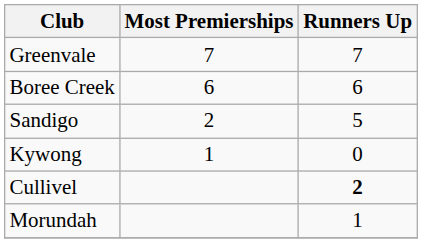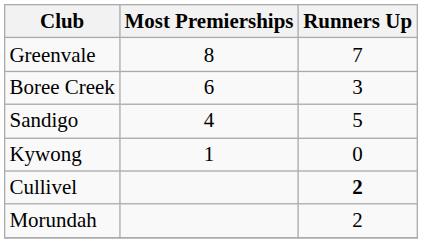 <table class="wikitable sortable">
 <tr>
 <th>Club</th>
 <th><span><strong>Most Premierships</strong></span></th>
 <th>Runners Up</th>
 </tr>
 <tr>
 <td>Greenvale</td>
-<td align=center>7</td>
+<td align=center>8</td>
 <td align=center>7</td>
 </tr>
 <tr>
 <td>Boree Creek</td>
 <td align=center>6</td>
-<td align=center>6</td>
+<td align=center>3</td>
 </tr>
 <tr>
 <td>Sandigo</td>
-<td align=center>2</td>
+<td align=center>4</td>
 <td align=center>5</td>
 </tr>
 <tr>
 <td>Kywong</td>
 <td align=center>1</td>
 <td align=center>0</td>
 </tr>
 <tr>
 <td>Cullivel</td>
 <td></td>
 <td align=center><strong>2</strong></td>
 </tr>
 <tr>
 <td>Morundah</td>
 <td></td>
-<td align=center>1</td>
+<td align=center>2</td>
 </tr>
 <tr>
 </tr>
 </table>
